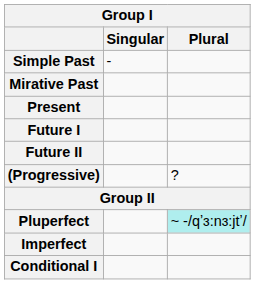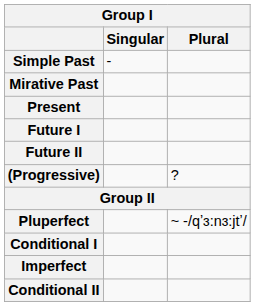 <table class="wikitable">
 <tr>
 <th colspan="3">Group I</th>
 </tr>
 <tr>
 <th></th>
 <th>Singular</th>
 <th>Plural</th>
 </tr>
 <tr>
 <th>Simple Past</th>
 <td>-</td>
 <td></td>
 </tr>
 <tr>
 <th>Mirative Past</th>
 <td></td>
 <td></td>
 </tr>
 <tr>
 <th>Present</th>
 <td></td>
 <td></td>
 </tr>
 <tr>
 <th>Future I</th>
 <td></td>
 <td></td>
 </tr>
 <tr>
 <th>Future II</th>
 <td></td>
 <td></td>
 </tr>
 <tr>
 <th>(Progressive)</th>
 <td></td>
 <td>?</td>
 </tr>
 <tr>
 <th colspan="3">Group II</th>
 </tr>
 <tr>
 <th>Pluperfect</th>
 <td></td>
-<td style="background: paleturquoise;"> ~ -/qʼɜ:nɜ:jtʼ/</td>
+<td> ~ -/qʼɜ:nɜ:jtʼ/</td>
+</tr>
+<tr>
+<th>Conditional I</th>
+<td></td>
+<td></td>
 </tr>
 <tr>
 <th>Imperfect</th>
 <td></td>
 <td></td>
 </tr>
 <tr>
-<th>Conditional I</th>
+<th>Conditional II</th>
 <td></td>
 <td></td>
 </tr>
 </table>
